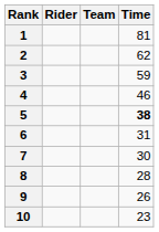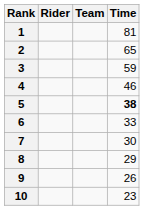 <table class="wikitable" margin-bottom:0;">
 <tr>
 <th scope="col">Rank</th>
 <th scope="col">Rider</th>
 <th scope="col">Team</th>
 <th scope="col">Time</th>
 </tr>
 <tr>
 <th scope="row">1</th>
 <td> </td>
 <td></td>
 <td align="right">81</td>
 </tr>
 <tr>
 <th scope="row">2</th>
 <td> </td>
 <td></td>
-<td align="right">62</td>
+<td align="right">65</td>
 </tr>
 <tr>
 <th scope="row">3</th>
 <td></td>
 <td></td>
 <td align="right">59</td>
 </tr>
 <tr>
 <th scope="row">4</th>
 <td> </td>
 <td></td>
 <td align="right">46</td>
 </tr>
 <tr>
 <th scope="row">5</th>
 <td></td>
 <td></td>
 <td align="right"><strong>38</strong></td>
 </tr>
 <tr>
 <th scope="row">6</th>
 <td></td>
 <td></td>
-<td align="right">31</td>
+<td align="right">33</td>
 </tr>
 <tr>
 <th scope="row">7</th>
 <td></td>
 <td></td>
 <td align="right">30</td>
 </tr>
 <tr>
 <th scope="row">8</th>
 <td></td>
 <td></td>
-<td align="right">28</td>
+<td align="right">29</td>
 </tr>
 <tr>
 <th scope="row">9</th>
 <td></td>
 <td></td>
 <td align="right">26</td>
 </tr>
 <tr>
 <th scope="row">10</th>
 <td></td>
 <td></td>
 <td align="right">23</td>
 </tr>
 </table>
